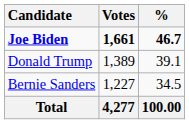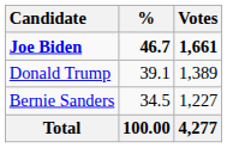 <table class="wikitable sortable" style="text-align:right;">
 <tr>
 <th style="text-align:left;">Candidate</th>
+<th>%</th>
 <th>Votes</th>
-<th>%</th>
 </tr>
 <tr>
 <td data-sort-name="Biden, Joe" style="text-align:left;"><strong><a href='#'>Joe Biden</a></strong></td>
+<td><strong>46.7</strong></td>
 <td><strong>1,661</strong></td>
-<td><strong>46.7</strong></td>
 </tr>
 <tr>
 <td data-sort-name="Sanders, Bernie" style="text-align:left;"><a href='#'>Donald Trump</a></td>
+<td>39.1</td>
 <td>1,389</td>
-<td>39.1</td>
 </tr>
 <tr>
 <td data-sort-name="Warren, Elizabeth" style="text-align:left;"><a href='#'>Bernie Sanders</a></td>
+<td>34.5</td>
 <td>1,227</td>
-<td>34.5</td>
 </tr>
 <tr>
 <th>Total</th>
+<th>100.00</th>
 <th>4,277</th>
-<th>100.00</th>
 </tr>
 </table>
